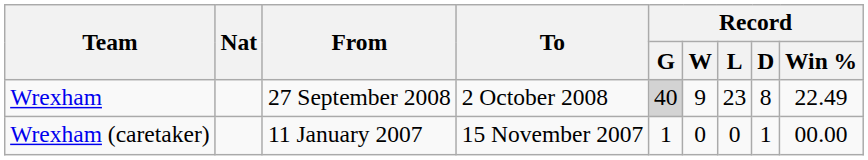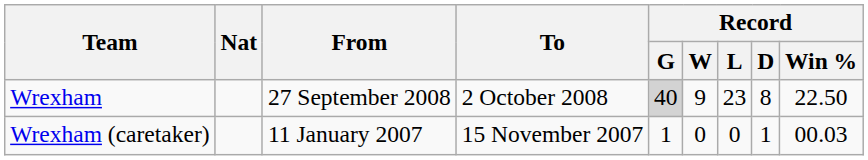 <table class="wikitable" style="text-align:center">
 <tr>
 <th rowspan="2">Team</th>
 <th rowspan="2">Nat</th>
 <th rowspan="2">From</th>
 <th rowspan="2">To</th>
 <th colspan="5">Record</th>
 </tr>
 <tr>
 <th>G</th>
 <th>W</th>
 <th>L</th>
 <th>D</th>
 <th>Win %</th>
 </tr>
 <tr>
 <td align=left><a href='#'>Wrexham</a></td>
 <td></td>
 <td align=left>27 September 2008</td>
 <td align=left>2 October 2008</td>
 <td style="background: lightgrey;">40</td>
 <td>9</td>
 <td>23</td>
 <td>8</td>
-<td>22.49</td>
+<td>22.50</td>
 </tr>
 <tr>
 <td align=left><a href='#'>Wrexham</a> (caretaker)</td>
 <td></td>
 <td align=left>11 January 2007</td>
 <td align=left>15 November 2007</td>
 <td>1</td>
 <td>0</td>
 <td>0</td>
 <td>1</td>
-<td>00.00</td>
+<td>00.03</td>
 </tr>
 </table>
